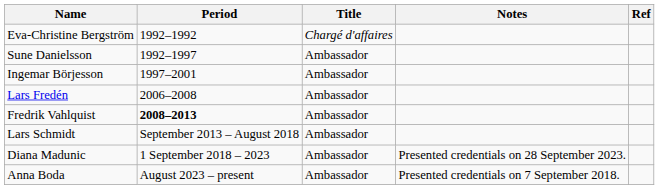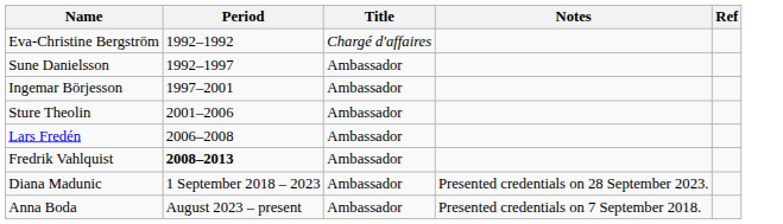 <table class="wikitable">
 <tr>
 <th>Name</th>
 <th>Period</th>
 <th>Title</th>
 <th>Notes</th>
 <th>Ref</th>
 </tr>
 <tr>
 <td>Eva-Christine Bergström</td>
 <td>1992–1992</td>
 <td><em>Chargé d'affaires</em></td>
 <td></td>
 <td></td>
 </tr>
 <tr>
 <td>Sune Danielsson</td>
 <td>1992–1997</td>
 <td>Ambassador</td>
 <td></td>
 <td></td>
 </tr>
 <tr>
 <td>Ingemar Börjesson</td>
 <td>1997–2001</td>
 <td>Ambassador</td>
 <td></td>
 <td></td>
 </tr>
 <tr>
+<td>Sture Theolin</td>
+<td>2001–2006</td>
+<td>Ambassador</td>
+<td></td>
+<td></td>
+</tr>
+<tr>
 <td><a href='#'>Lars Fredén</a></td>
 <td>2006–2008</td>
 <td>Ambassador</td>
 <td></td>
 <td></td>
 </tr>
 <tr>
 <td>Fredrik Vahlquist</td>
 <td><strong>2008–2013</strong></td>
-<td>Ambassador</td>
-<td></td>
-<td></td>
-</tr>
-<tr>
-<td>Lars Schmidt</td>
-<td>September 2013 – August 2018</td>
 <td>Ambassador</td>
 <td></td>
 <td></td>
 </tr>
 <tr>
 <td>Diana Madunic</td>
 <td>1 September 2018 – 2023</td>
 <td>Ambassador</td>
 <td>Presented credentials on 28 September 2023.</td>
 <td></td>
 </tr>
 <tr>
 <td>Anna Boda</td>
 <td>August 2023 – present</td>
 <td>Ambassador</td>
 <td>Presented credentials on 7 September 2018.</td>
 <td></td>
 </tr>
 </table>
